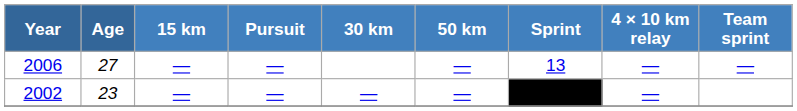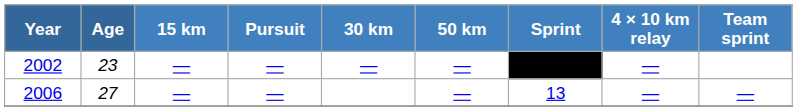 <table class="wikitable" style="font-size:95%; text-align:center; border:grey solid 1px; border-collapse:collapse; background:#ffffff;">
 <tr>
 <th style="background-color:#369; color:white; width:60px;"> Year </th>
 <th style="background-color:#369; color:white; width:40px;"> Age </th>
 <th style="background-color:#4180be; color:white; width:75px;"> 15 km </th>
 <th style="background-color:#4180be; color:white; width:75px;"> Pursuit </th>
 <th style="background-color:#4180be; color:white; width:75px;"> 30 km </th>
 <th style="background-color:#4180be; color:white; width:75px;"> 50 km </th>
 <th style="background-color:#4180be; color:white; width:75px;"> Sprint </th>
 <th style="background-color:#4180be; color:white; width:75px;"> 4 × 10 km <br> relay </th>
 <th style="background-color:#4180be; color:white; width:75px;"> Team <br> sprint </th>
 </tr>
 <tr>
+<td><a href='#'>2002</a></td>
+<td><em>23</em></td>
+<td><a href='#'>—</a></td>
+<td><a href='#'>—</a></td>
+<td><a href='#'>—</a></td>
+<td><a href='#'>—</a></td>
+<td style="background:#000; color:#fff;"><a href='#'><span></span></a></td>
+<td><a href='#'>—</a></td>
+<td></td>
+</tr>
+<tr>
 <td><a href='#'>2006</a></td>
 <td><em>27</em></td>
 <td><a href='#'>—</a></td>
 <td><a href='#'>—</a></td>
 <td></td>
 <td><a href='#'>—</a></td>
 <td><a href='#'>13</a></td>
 <td><a href='#'>—</a></td>
 <td><a href='#'>—</a></td>
 </tr>
 <tr>
-<td><a href='#'>2002</a></td>
-<td><em>23</em></td>
-<td><a href='#'>—</a></td>
-<td><a href='#'>—</a></td>
-<td><a href='#'>—</a></td>
-<td><a href='#'>—</a></td>
-<td style="background:#000; color:#fff;"><a href='#'><span></span></a></td>
-<td><a href='#'>—</a></td>
-<td></td>
-</tr>
-<tr>
 </tr>
 </table>
